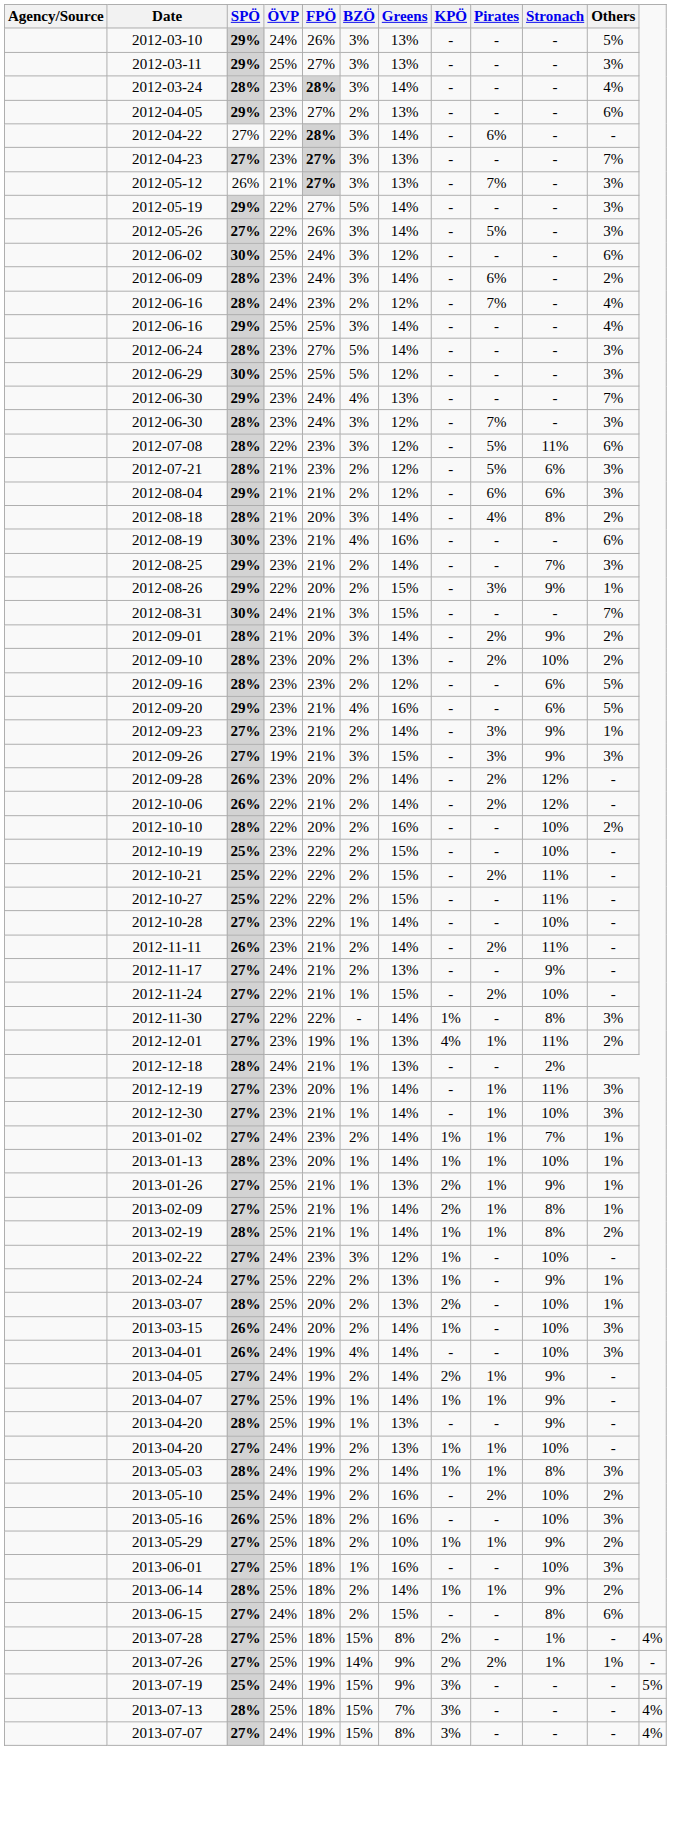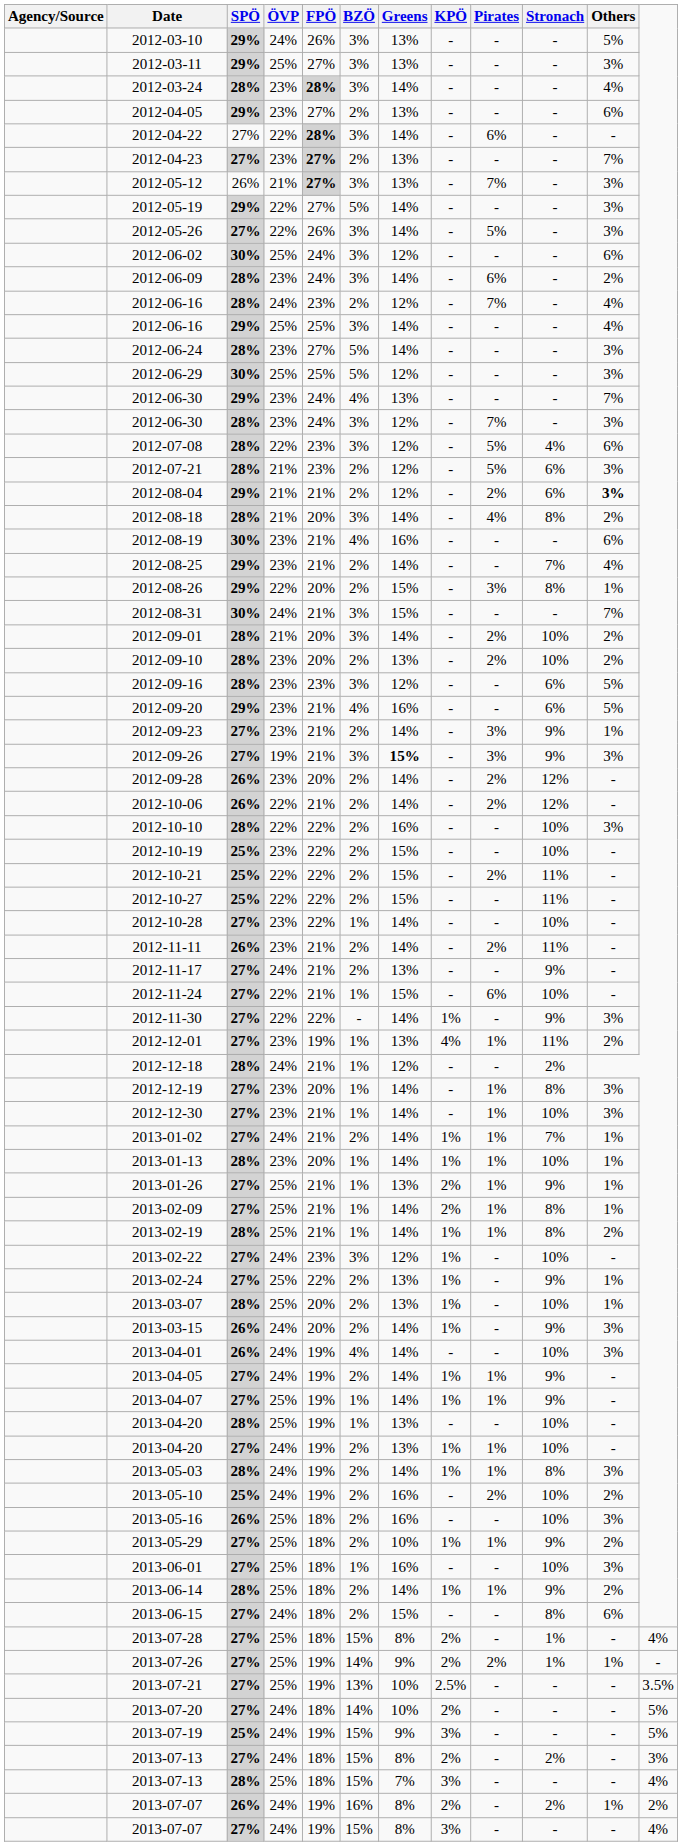 <table class="wikitable collapsible collapsed sortable" style="text-align:center">
 <tr>
 <th>Agency/Source</th>
 <th style="width:120px">Date</th>
 <th><a href='#'>SPÖ</a></th>
 <th><a href='#'>ÖVP</a></th>
 <th><a href='#'>FPÖ</a></th>
 <th><a href='#'>BZÖ</a></th>
 <th><a href='#'>Greens</a></th>
 <th><a href='#'>KPÖ</a></th>
 <th><a href='#'>Pirates</a></th>
 <th><a href='#'>Stronach</a></th>
 <th>Others</th>
 </tr>
 <tr>
 <td></td>
 <td>2012-03-10</td>
 <td style="background:lightgrey;"><strong>29%</strong></td>
 <td>24%</td>
 <td>26%</td>
 <td>3%</td>
 <td>13%</td>
 <td>-</td>
 <td>-</td>
 <td>-</td>
 <td>5%</td>
 </tr>
 <tr>
 <td></td>
 <td>2012-03-11</td>
 <td style="background:lightgrey;"><strong>29%</strong></td>
 <td>25%</td>
 <td>27%</td>
 <td>3%</td>
 <td>13%</td>
 <td>-</td>
 <td>-</td>
 <td>-</td>
 <td>3%</td>
 </tr>
 <tr>
 <td></td>
 <td>2012-03-24</td>
 <td style="background:lightgrey;"><strong>28%</strong></td>
 <td>23%</td>
 <td style="background:lightgrey;"><strong>28%</strong></td>
 <td>3%</td>
 <td>14%</td>
 <td>-</td>
 <td>-</td>
 <td>-</td>
 <td>4%</td>
 </tr>
 <tr>
 <td> </td>
 <td>2012-04-05</td>
 <td style="background:lightgrey;"><strong>29%</strong></td>
 <td>23%</td>
 <td>27%</td>
 <td>2%</td>
 <td>13%</td>
 <td>-</td>
 <td>-</td>
 <td>-</td>
 <td>6%</td>
 </tr>
 <tr>
 <td></td>
 <td>2012-04-22</td>
 <td>27%</td>
 <td>22%</td>
 <td style="background:lightgrey;"><strong>28%</strong></td>
 <td>3%</td>
 <td>14%</td>
 <td>-</td>
 <td>6%</td>
 <td>-</td>
 <td>-</td>
 </tr>
 <tr>
 <td></td>
 <td>2012-04-23</td>
 <td style="background:lightgrey;"><strong>27%</strong></td>
 <td>23%</td>
 <td style="background:lightgrey;"><strong>27%</strong></td>
-<td>3%</td>
+<td>2%</td>
 <td>13%</td>
 <td>-</td>
 <td>-</td>
 <td>-</td>
 <td>7%</td>
 </tr>
 <tr>
 <td></td>
 <td>2012-05-12</td>
 <td>26%</td>
 <td>21%</td>
 <td style="background:lightgrey;"><strong>27%</strong></td>
 <td>3%</td>
 <td>13%</td>
 <td>-</td>
 <td>7%</td>
 <td>-</td>
 <td>3%</td>
 </tr>
 <tr>
 <td> </td>
 <td>2012-05-19</td>
 <td style="background:lightgrey;"><strong>29%</strong></td>
 <td>22%</td>
 <td>27%</td>
 <td>5%</td>
 <td>14%</td>
 <td>-</td>
 <td>-</td>
 <td>-</td>
 <td>3%</td>
 </tr>
 <tr>
 <td></td>
 <td>2012-05-26</td>
 <td style="background:lightgrey;"><strong>27%</strong></td>
 <td>22%</td>
 <td>26%</td>
 <td>3%</td>
 <td>14%</td>
 <td>-</td>
 <td>5%</td>
 <td>-</td>
 <td>3%</td>
 </tr>
 <tr>
 <td> </td>
 <td>2012-06-02</td>
 <td style="background:lightgrey;"><strong>30%</strong></td>
 <td>25%</td>
 <td>24%</td>
 <td>3%</td>
 <td>12%</td>
 <td>-</td>
 <td>-</td>
 <td>-</td>
 <td>6%</td>
 </tr>
 <tr>
 <td></td>
 <td>2012-06-09</td>
 <td style="background:lightgrey;"><strong>28%</strong></td>
 <td>23%</td>
 <td>24%</td>
 <td>3%</td>
 <td>14%</td>
 <td>-</td>
 <td>6%</td>
 <td>-</td>
 <td>2%</td>
 </tr>
 <tr>
 <td></td>
 <td>2012-06-16</td>
 <td style="background:lightgrey;"><strong>28%</strong></td>
 <td>24%</td>
 <td>23%</td>
 <td>2%</td>
 <td>12%</td>
 <td>-</td>
 <td>7%</td>
 <td>-</td>
 <td>4%</td>
 </tr>
 <tr>
 <td></td>
 <td>2012-06-16</td>
 <td style="background:lightgrey;"><strong>29%</strong></td>
 <td>25%</td>
 <td>25%</td>
 <td>3%</td>
 <td>14%</td>
 <td>-</td>
 <td>-</td>
 <td>-</td>
 <td>4%</td>
 </tr>
 <tr>
 <td> </td>
 <td>2012-06-24</td>
 <td style="background:lightgrey;"><strong>28%</strong></td>
 <td>23%</td>
 <td>27%</td>
 <td>5%</td>
 <td>14%</td>
 <td>-</td>
 <td>-</td>
 <td>-</td>
 <td>3%</td>
 </tr>
 <tr>
 <td></td>
 <td>2012-06-29</td>
 <td style="background:lightgrey;"><strong>30%</strong></td>
 <td>25%</td>
 <td>25%</td>
 <td>5%</td>
 <td>12%</td>
 <td>-</td>
 <td>-</td>
 <td>-</td>
 <td>3%</td>
 </tr>
 <tr>
 <td> </td>
 <td>2012-06-30</td>
 <td style="background:lightgrey;"><strong>29%</strong></td>
 <td>23%</td>
 <td>24%</td>
 <td>4%</td>
 <td>13%</td>
 <td>-</td>
 <td>-</td>
 <td>-</td>
 <td>7%</td>
 </tr>
 <tr>
 <td></td>
 <td>2012-06-30</td>
 <td style="background:lightgrey;"><strong>28%</strong></td>
 <td>23%</td>
 <td>24%</td>
 <td>3%</td>
 <td>12%</td>
 <td>-</td>
 <td>7%</td>
 <td>-</td>
 <td>3%</td>
 </tr>
 <tr>
 <td></td>
 <td>2012-07-08</td>
 <td style="background:lightgrey;"><strong>28%</strong></td>
 <td>22%</td>
 <td>23%</td>
 <td>3%</td>
 <td>12%</td>
 <td>-</td>
 <td>5%</td>
-<td>11%</td>
+<td>4%</td>
 <td>6%</td>
 </tr>
 <tr>
 <td></td>
 <td>2012-07-21</td>
 <td style="background:lightgrey;"><strong>28%</strong></td>
 <td>21%</td>
 <td>23%</td>
 <td>2%</td>
 <td>12%</td>
 <td>-</td>
 <td>5%</td>
 <td>6%</td>
 <td>3%</td>
 </tr>
 <tr>
 <td></td>
 <td>2012-08-04</td>
 <td style="background:lightgrey;"><strong>29%</strong></td>
 <td>21%</td>
 <td>21%</td>
 <td>2%</td>
 <td>12%</td>
 <td>-</td>
+<td>2%</td>
 <td>6%</td>
-<td>6%</td>
-<td>3%</td>
+<td><strong>3%</strong></td>
 </tr>
 <tr>
 <td></td>
 <td>2012-08-18</td>
 <td style="background:lightgrey;"><strong>28%</strong></td>
 <td>21%</td>
 <td>20%</td>
 <td>3%</td>
 <td>14%</td>
 <td>-</td>
 <td>4%</td>
 <td>8%</td>
 <td>2%</td>
 </tr>
 <tr>
 <td></td>
 <td>2012-08-19</td>
 <td style="background:lightgrey;"><strong>30%</strong></td>
 <td>23%</td>
 <td>21%</td>
 <td>4%</td>
 <td>16%</td>
 <td>-</td>
 <td>-</td>
 <td>-</td>
 <td>6%</td>
 </tr>
 <tr>
 <td> </td>
 <td>2012-08-25</td>
 <td style="background:lightgrey;"><strong>29%</strong></td>
 <td>23%</td>
 <td>21%</td>
 <td>2%</td>
 <td>14%</td>
 <td>-</td>
 <td>-</td>
 <td>7%</td>
-<td>3%</td>
+<td>4%</td>
 </tr>
 <tr>
 <td></td>
 <td>2012-08-26</td>
 <td style="background:lightgrey;"><strong>29%</strong></td>
 <td>22%</td>
 <td>20%</td>
 <td>2%</td>
 <td>15%</td>
 <td>-</td>
 <td>3%</td>
-<td>9%</td>
+<td>8%</td>
 <td>1%</td>
 </tr>
 <tr>
 <td> </td>
 <td>2012-08-31</td>
 <td style="background:lightgrey;"><strong>30%</strong></td>
 <td>24%</td>
 <td>21%</td>
 <td>3%</td>
 <td>15%</td>
 <td>-</td>
 <td>-</td>
 <td>-</td>
 <td>7%</td>
 </tr>
 <tr>
 <td></td>
 <td>2012-09-01</td>
 <td style="background:lightgrey;"><strong>28%</strong></td>
 <td>21%</td>
 <td>20%</td>
 <td>3%</td>
 <td>14%</td>
 <td>-</td>
 <td>2%</td>
-<td>9%</td>
+<td>10%</td>
 <td>2%</td>
 </tr>
 <tr>
 <td></td>
 <td>2012-09-10</td>
 <td style="background:lightgrey;"><strong>28%</strong></td>
 <td>23%</td>
 <td>20%</td>
 <td>2%</td>
 <td>13%</td>
 <td>-</td>
 <td>2%</td>
 <td>10%</td>
 <td>2%</td>
 </tr>
 <tr>
 <td></td>
 <td>2012-09-16</td>
 <td style="background:lightgrey;"><strong>28%</strong></td>
 <td>23%</td>
 <td>23%</td>
-<td>2%</td>
+<td>3%</td>
 <td>12%</td>
 <td>-</td>
 <td>-</td>
 <td>6%</td>
 <td>5%</td>
 </tr>
 <tr>
 <td> </td>
 <td>2012-09-20</td>
 <td style="background:lightgrey;"><strong>29%</strong></td>
 <td>23%</td>
 <td>21%</td>
 <td>4%</td>
 <td>16%</td>
 <td>-</td>
 <td>-</td>
 <td>6%</td>
 <td>5%</td>
 </tr>
 <tr>
 <td></td>
 <td>2012-09-23</td>
 <td style="background:lightgrey;"><strong>27%</strong></td>
 <td>23%</td>
 <td>21%</td>
 <td>2%</td>
 <td>14%</td>
 <td>-</td>
 <td>3%</td>
 <td>9%</td>
 <td>1%</td>
 </tr>
 <tr>
 <td></td>
 <td>2012-09-26</td>
 <td style="background:lightgrey;"><strong>27%</strong></td>
 <td>19%</td>
 <td>21%</td>
 <td>3%</td>
-<td>15%</td>
+<td><strong>15%</strong></td>
 <td>-</td>
 <td>3%</td>
 <td>9%</td>
 <td>3%</td>
 </tr>
 <tr>
 <td></td>
 <td>2012-09-28</td>
 <td style="background:lightgrey;"><strong>26%</strong></td>
 <td>23%</td>
 <td>20%</td>
 <td>2%</td>
 <td>14%</td>
 <td>-</td>
 <td>2%</td>
 <td>12%</td>
 <td>-</td>
 </tr>
 <tr>
 <td></td>
 <td>2012-10-06</td>
 <td style="background:lightgrey;"><strong>26%</strong></td>
 <td>22%</td>
 <td>21%</td>
 <td>2%</td>
 <td>14%</td>
 <td>-</td>
 <td>2%</td>
 <td>12%</td>
 <td>-</td>
 </tr>
 <tr>
 <td></td>
 <td>2012-10-10</td>
 <td style="background:lightgrey;"><strong>28%</strong></td>
 <td>22%</td>
-<td>20%</td>
+<td>22%</td>
 <td>2%</td>
 <td>16%</td>
 <td>-</td>
 <td>-</td>
 <td>10%</td>
-<td>2%</td>
+<td>3%</td>
 </tr>
 <tr>
 <td> </td>
 <td>2012-10-19</td>
 <td style="background:lightgrey;"><strong>25%</strong></td>
 <td>23%</td>
 <td>22%</td>
 <td>2%</td>
 <td>15%</td>
 <td>-</td>
 <td>-</td>
 <td>10%</td>
 <td>-</td>
 </tr>
 <tr>
 <td></td>
 <td>2012-10-21</td>
 <td style="background:lightgrey;"><strong>25%</strong></td>
 <td>22%</td>
 <td>22%</td>
 <td>2%</td>
 <td>15%</td>
 <td>-</td>
 <td>2%</td>
 <td>11%</td>
 <td>-</td>
 </tr>
 <tr>
 <td></td>
 <td>2012-10-27</td>
 <td style="background:lightgrey;"><strong>25%</strong></td>
 <td>22%</td>
 <td>22%</td>
 <td>2%</td>
 <td>15%</td>
 <td>-</td>
 <td>-</td>
 <td>11%</td>
 <td>-</td>
 </tr>
 <tr>
 <td></td>
 <td>2012-10-28</td>
 <td style="background:lightgrey;"><strong>27%</strong></td>
 <td>23%</td>
 <td>22%</td>
 <td>1%</td>
 <td>14%</td>
 <td>-</td>
 <td>-</td>
 <td>10%</td>
 <td>-</td>
 </tr>
 <tr>
 <td></td>
 <td>2012-11-11</td>
 <td style="background:lightgrey;"><strong>26%</strong></td>
 <td>23%</td>
 <td>21%</td>
 <td>2%</td>
 <td>14%</td>
 <td>-</td>
 <td>2%</td>
 <td>11%</td>
 <td>-</td>
 </tr>
 <tr>
 <td> </td>
 <td>2012-11-17</td>
 <td style="background:lightgrey;"><strong>27%</strong></td>
 <td>24%</td>
 <td>21%</td>
 <td>2%</td>
 <td>13%</td>
 <td>-</td>
 <td>-</td>
 <td>9%</td>
 <td>-</td>
 </tr>
 <tr>
 <td></td>
 <td>2012-11-24</td>
 <td style="background:lightgrey;"><strong>27%</strong></td>
 <td>22%</td>
 <td>21%</td>
 <td>1%</td>
 <td>15%</td>
 <td>-</td>
-<td>2%</td>
+<td>6%</td>
 <td>10%</td>
 <td>-</td>
 </tr>
 <tr>
 <td></td>
 <td>2012-11-30</td>
 <td style="background:lightgrey;"><strong>27%</strong></td>
 <td>22%</td>
 <td>22%</td>
 <td>-</td>
 <td>14%</td>
 <td>1%</td>
 <td>-</td>
-<td>8%</td>
+<td>9%</td>
 <td>3%</td>
 </tr>
 <tr>
 <td></td>
 <td>2012-12-01</td>
 <td style="background:lightgrey;"><strong>27%</strong></td>
 <td>23%</td>
 <td>19%</td>
 <td>1%</td>
 <td>13%</td>
 <td>4%</td>
 <td>1%</td>
 <td>11%</td>
 <td>2%</td>
 </tr>
 <tr>
 <td></td>
 <td>2012-12-18</td>
 <td style="background:lightgrey;"><strong>28%</strong></td>
 <td>24%</td>
 <td>21%</td>
 <td>1%</td>
-<td>13%</td>
+<td>12%</td>
 <td>-</td>
 <td>-</td>
 <td>2%</td>
 </tr>
 <tr>
 <td></td>
 <td>2012-12-19</td>
 <td style="background:lightgrey;"><strong>27%</strong></td>
 <td>23%</td>
 <td>20%</td>
 <td>1%</td>
 <td>14%</td>
 <td>-</td>
 <td>1%</td>
-<td>11%</td>
+<td>8%</td>
 <td>3%</td>
 </tr>
 <tr>
 <td></td>
 <td>2012-12-30</td>
 <td style="background:lightgrey;"><strong>27%</strong></td>
 <td>23%</td>
 <td>21%</td>
 <td>1%</td>
 <td>14%</td>
 <td>-</td>
 <td>1%</td>
 <td>10%</td>
 <td>3%</td>
 </tr>
 <tr>
 <td></td>
 <td>2013-01-02</td>
 <td style="background:lightgrey;"><strong>27%</strong></td>
 <td>24%</td>
-<td>23%</td>
+<td>21%</td>
 <td>2%</td>
 <td>14%</td>
 <td>1%</td>
 <td>1%</td>
 <td>7%</td>
 <td>1%</td>
 </tr>
 <tr>
 <td></td>
 <td>2013-01-13</td>
 <td style="background:lightgrey;"><strong>28%</strong></td>
 <td>23%</td>
 <td>20%</td>
 <td>1%</td>
 <td>14%</td>
 <td>1%</td>
 <td>1%</td>
 <td>10%</td>
 <td>1%</td>
 </tr>
 <tr>
 <td></td>
 <td>2013-01-26</td>
 <td style="background:lightgrey;"><strong>27%</strong></td>
 <td>25%</td>
 <td>21%</td>
 <td>1%</td>
 <td>13%</td>
 <td>2%</td>
 <td>1%</td>
 <td>9%</td>
 <td>1%</td>
 </tr>
 <tr>
 <td></td>
 <td>2013-02-09</td>
 <td style="background:lightgrey;"><strong>27%</strong></td>
 <td>25%</td>
 <td>21%</td>
 <td>1%</td>
 <td>14%</td>
 <td>2%</td>
 <td>1%</td>
 <td>8%</td>
 <td>1%</td>
 </tr>
 <tr>
 <td></td>
 <td>2013-02-19</td>
 <td style="background:lightgrey;"><strong>28%</strong></td>
 <td>25%</td>
 <td>21%</td>
 <td>1%</td>
 <td>14%</td>
 <td>1%</td>
 <td>1%</td>
 <td>8%</td>
 <td>2%</td>
 </tr>
 <tr>
 <td></td>
 <td>2013-02-22</td>
 <td style="background:lightgrey;"><strong>27%</strong></td>
 <td>24%</td>
 <td>23%</td>
 <td>3%</td>
 <td>12%</td>
 <td>1%</td>
 <td>-</td>
 <td>10%</td>
 <td>-</td>
 </tr>
 <tr>
 <td></td>
 <td>2013-02-24</td>
 <td style="background:lightgrey;"><strong>27%</strong></td>
 <td>25%</td>
 <td>22%</td>
 <td>2%</td>
 <td>13%</td>
 <td>1%</td>
 <td>-</td>
 <td>9%</td>
 <td>1%</td>
 </tr>
 <tr>
 <td></td>
 <td>2013-03-07</td>
 <td style="background:lightgrey;"><strong>28%</strong></td>
 <td>25%</td>
 <td>20%</td>
 <td>2%</td>
 <td>13%</td>
-<td>2%</td>
+<td>1%</td>
 <td>-</td>
 <td>10%</td>
 <td>1%</td>
 </tr>
 <tr>
 <td></td>
 <td>2013-03-15</td>
 <td style="background:lightgrey;"><strong>26%</strong></td>
 <td>24%</td>
 <td>20%</td>
 <td>2%</td>
 <td>14%</td>
 <td>1%</td>
 <td>-</td>
-<td>10%</td>
+<td>9%</td>
 <td>3%</td>
 </tr>
 <tr>
 <td></td>
 <td>2013-04-01</td>
 <td style="background:lightgrey;"><strong>26%</strong></td>
 <td>24%</td>
 <td>19%</td>
 <td>4%</td>
 <td>14%</td>
 <td>-</td>
 <td>-</td>
 <td>10%</td>
 <td>3%</td>
 </tr>
 <tr>
 <td></td>
 <td>2013-04-05</td>
 <td style="background:lightgrey;"><strong>27%</strong></td>
 <td>24%</td>
 <td>19%</td>
 <td>2%</td>
 <td>14%</td>
-<td>2%</td>
+<td>1%</td>
 <td>1%</td>
 <td>9%</td>
 <td>-</td>
 </tr>
 <tr>
 <td></td>
 <td>2013-04-07</td>
 <td style="background:lightgrey;"><strong>27%</strong></td>
 <td>25%</td>
 <td>19%</td>
 <td>1%</td>
 <td>14%</td>
 <td>1%</td>
 <td>1%</td>
 <td>9%</td>
 <td>-</td>
 </tr>
 <tr>
 <td></td>
 <td>2013-04-20</td>
 <td style="background:lightgrey;"><strong>28%</strong></td>
 <td>25%</td>
 <td>19%</td>
 <td>1%</td>
 <td>13%</td>
 <td>-</td>
 <td>-</td>
-<td>9%</td>
+<td>10%</td>
 <td>-</td>
 </tr>
 <tr>
 <td></td>
 <td>2013-04-20</td>
 <td style="background:lightgrey;"><strong>27%</strong></td>
 <td>24%</td>
 <td>19%</td>
 <td>2%</td>
 <td>13%</td>
 <td>1%</td>
 <td>1%</td>
 <td>10%</td>
 <td>-</td>
 </tr>
 <tr>
 <td></td>
 <td>2013-05-03</td>
 <td style="background:lightgrey;"><strong>28%</strong></td>
 <td>24%</td>
 <td>19%</td>
 <td>2%</td>
 <td>14%</td>
 <td>1%</td>
 <td>1%</td>
 <td>8%</td>
 <td>3%</td>
 </tr>
 <tr>
 <td></td>
 <td>2013-05-10</td>
 <td style="background:lightgrey;"><strong>25%</strong></td>
 <td>24%</td>
 <td>19%</td>
 <td>2%</td>
 <td>16%</td>
 <td>-</td>
 <td>2%</td>
 <td>10%</td>
 <td>2%</td>
 </tr>
 <tr>
 <td> </td>
 <td>2013-05-16</td>
 <td style="background:lightgrey;"><strong>26%</strong></td>
 <td>25%</td>
 <td>18%</td>
 <td>2%</td>
 <td>16%</td>
 <td>-</td>
 <td>-</td>
 <td>10%</td>
 <td>3%</td>
 </tr>
 <tr>
 <td></td>
 <td>2013-05-29</td>
 <td style="background:lightgrey;"><strong>27%</strong></td>
 <td>25%</td>
 <td>18%</td>
 <td>2%</td>
 <td>10%</td>
 <td>1%</td>
 <td>1%</td>
 <td>9%</td>
 <td>2%</td>
 </tr>
 <tr>
 <td></td>
 <td>2013-06-01</td>
 <td style="background:lightgrey;"><strong>27%</strong></td>
 <td>25%</td>
 <td>18%</td>
 <td>1%</td>
 <td>16%</td>
 <td>-</td>
 <td>-</td>
 <td>10%</td>
 <td>3%</td>
 </tr>
 <tr>
 <td></td>
 <td>2013-06-14</td>
 <td style="background:lightgrey;"><strong>28%</strong></td>
 <td>25%</td>
 <td>18%</td>
 <td>2%</td>
 <td>14%</td>
 <td>1%</td>
 <td>1%</td>
 <td>9%</td>
 <td>2%</td>
 </tr>
 <tr>
 <td></td>
 <td>2013-06-15</td>
 <td style="background:lightgrey;"><strong>27%</strong></td>
 <td>24%</td>
 <td>18%</td>
 <td>2%</td>
 <td>15%</td>
 <td>-</td>
 <td>-</td>
 <td>8%</td>
 <td>6%</td>
 </tr>
 <tr>
 <td></td>
 <td>2013-07-28</td>
 <td style="background:lightgrey;"><strong>27%</strong></td>
 <td>25%</td>
 <td>18%</td>
 <td>15%</td>
 <td>8%</td>
 <td>2%</td>
 <td>-</td>
 <td>1%</td>
 <td>-</td>
 <td>4%</td>
 </tr>
 <tr>
 <td></td>
 <td>2013-07-26</td>
 <td style="background:lightgrey;"><strong>27%</strong></td>
 <td>25%</td>
 <td>19%</td>
 <td>14%</td>
 <td>9%</td>
 <td>2%</td>
 <td>2%</td>
 <td>1%</td>
 <td>1%</td>
 <td>-</td>
 </tr>
 <tr>
 <td></td>
+<td>2013-07-21</td>
+<td style="background:lightgrey;"><strong>27%</strong></td>
+<td>25%</td>
+<td>19%</td>
+<td>13%</td>
+<td>10%</td>
+<td>2.5%</td>
+<td>-</td>
+<td>-</td>
+<td>-</td>
+<td>3.5%</td>
+</tr>
+<tr>
+<td></td>
+<td>2013-07-20</td>
+<td style="background:lightgrey;"><strong>27%</strong></td>
+<td>24%</td>
+<td>18%</td>
+<td>14%</td>
+<td>10%</td>
+<td>2%</td>
+<td>-</td>
+<td>-</td>
+<td>-</td>
+<td>5%</td>
+</tr>
+<tr>
+<td></td>
 <td>2013-07-19</td>
 <td style="background:lightgrey;"><strong>25%</strong></td>
 <td>24%</td>
 <td>19%</td>
 <td>15%</td>
 <td>9%</td>
 <td>3%</td>
 <td>-</td>
 <td>-</td>
 <td>-</td>
 <td>5%</td>
+</tr>
+<tr>
+<td></td>
+<td>2013-07-13</td>
+<td style="background:lightgrey;"><strong>27%</strong></td>
+<td>24%</td>
+<td>18%</td>
+<td>15%</td>
+<td>8%</td>
+<td>2%</td>
+<td>-</td>
+<td>2%</td>
+<td>-</td>
+<td>3%</td>
 </tr>
 <tr>
 <td> </td>
 <td>2013-07-13</td>
 <td style="background:lightgrey;"><strong>28%</strong></td>
 <td>25%</td>
 <td>18%</td>
 <td>15%</td>
 <td>7%</td>
 <td>3%</td>
 <td>-</td>
 <td>-</td>
 <td>-</td>
 <td>4%</td>
 </tr>
 <tr>
 <td></td>
 <td>2013-07-07</td>
+<td style="background:lightgrey;"><strong>26%</strong></td>
+<td>24%</td>
+<td>19%</td>
+<td>16%</td>
+<td>8%</td>
+<td>2%</td>
+<td>-</td>
+<td>2%</td>
+<td>1%</td>
+<td>2%</td>
+</tr>
+<tr>
+<td></td>
+<td>2013-07-07</td>
 <td style="background:lightgrey;"><strong>27%</strong></td>
 <td>24%</td>
 <td>19%</td>
 <td>15%</td>
 <td>8%</td>
 <td>3%</td>
 <td>-</td>
 <td>-</td>
 <td>-</td>
 <td>4%</td>
 </tr>
 </table>
